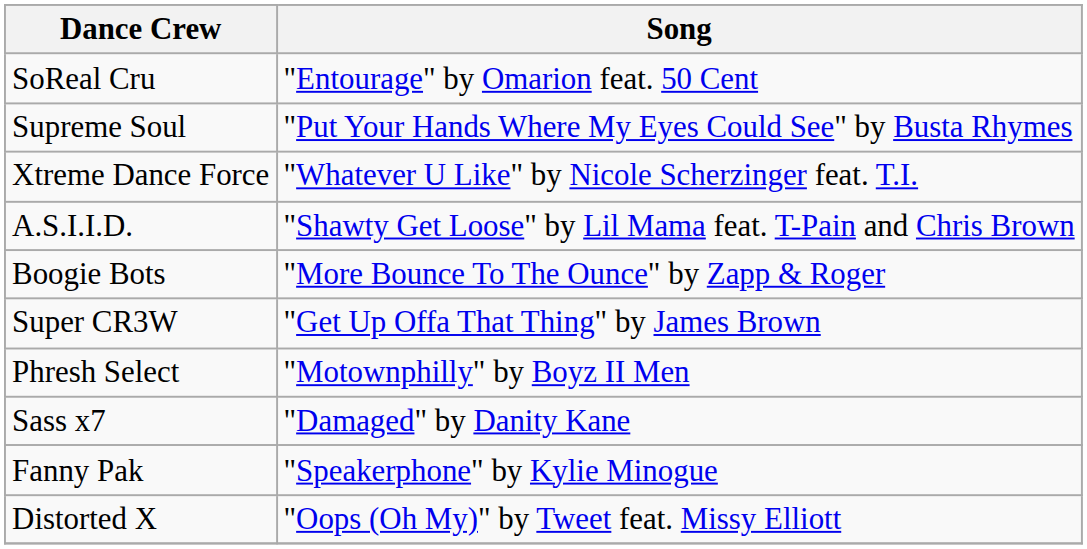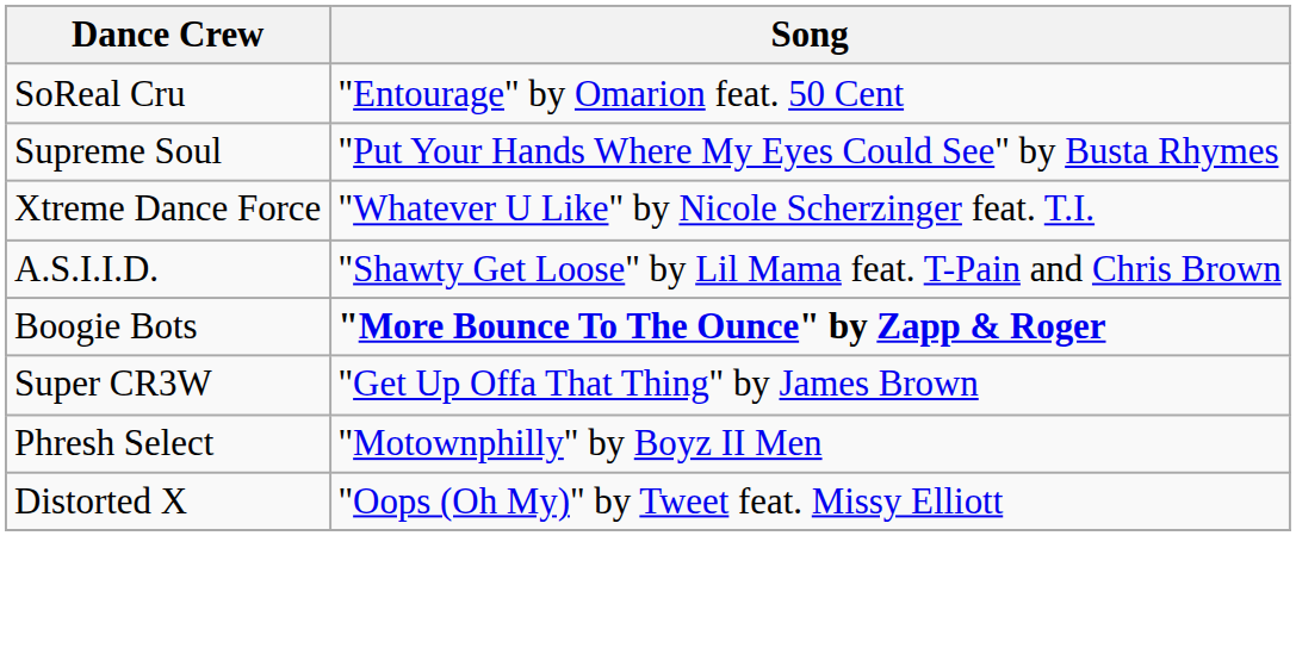 <table class="wikitable" style=white-space:nowrap; text-align:center; table-layout: fixed;">
 <tr>
 <th>Dance Crew</th>
 <th>Song</th>
 </tr>
 <tr>
 <td>SoReal Cru</td>
 <td>"<a href='#'>Entourage</a>" by <a href='#'>Omarion</a> feat. <a href='#'>50 Cent</a></td>
 </tr>
 <tr>
 <td>Supreme Soul</td>
 <td>"<a href='#'>Put Your Hands Where My Eyes Could See</a>" by <a href='#'>Busta Rhymes</a></td>
 </tr>
 <tr>
 <td>Xtreme Dance Force</td>
 <td>"<a href='#'>Whatever U Like</a>" by <a href='#'>Nicole Scherzinger</a> feat. <a href='#'>T.I.</a></td>
 </tr>
 <tr>
 <td>A.S.I.I.D.</td>
 <td>"<a href='#'>Shawty Get Loose</a>" by <a href='#'>Lil Mama</a> feat. <a href='#'>T-Pain</a> and <a href='#'>Chris Brown</a></td>
 </tr>
 <tr>
 <td>Boogie Bots</td>
-<td>"<a href='#'>More Bounce To The Ounce</a>" by <a href='#'>Zapp & Roger</a></td>
+<td><strong>"<a href='#'>More Bounce To The Ounce</a>" by <a href='#'>Zapp & Roger</a></strong></td>
 </tr>
 <tr>
 <td>Super CR3W</td>
 <td>"<a href='#'>Get Up Offa That Thing</a>" by <a href='#'>James Brown</a></td>
 </tr>
 <tr>
 <td>Phresh Select</td>
 <td>"<a href='#'>Motownphilly</a>" by <a href='#'>Boyz II Men</a></td>
 </tr>
 <tr>
-<td>Sass x7</td>
-<td>"<a href='#'>Damaged</a>" by <a href='#'>Danity Kane</a></td>
-</tr>
-<tr>
-<td>Fanny Pak</td>
-<td>"<a href='#'>Speakerphone</a>" by <a href='#'>Kylie Minogue</a></td>
-</tr>
-<tr>
 <td>Distorted X</td>
 <td>"<a href='#'>Oops (Oh My)</a>" by <a href='#'>Tweet</a> feat. <a href='#'>Missy Elliott</a></td>
 </tr>
 <tr>
 </tr>
 </table>
